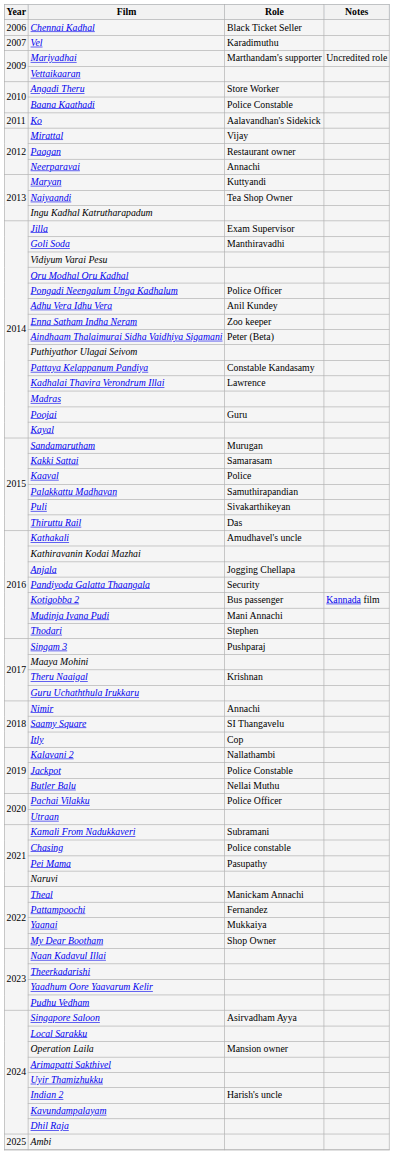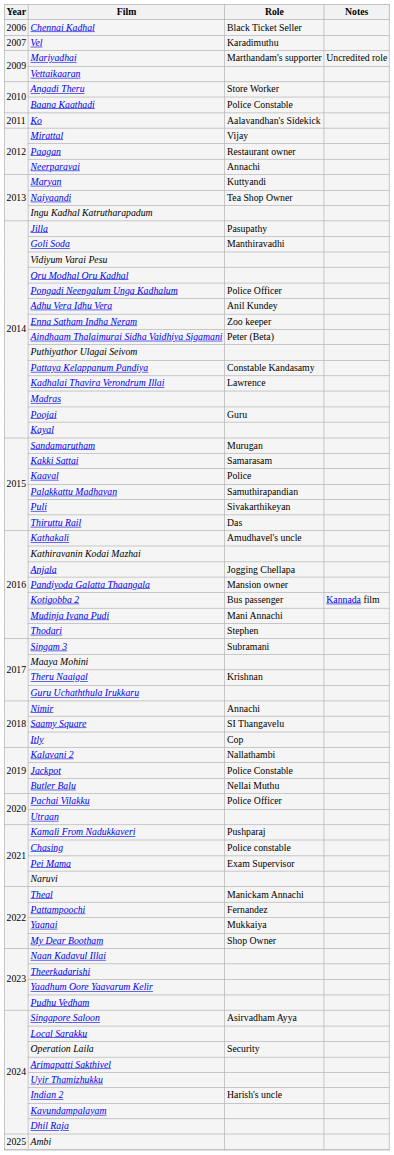 <table class="wikitable sortable" style="background:#f5f5f5;">
 <tr style="background:#B0C4DE;">
 <th>Year</th>
 <th>Film</th>
 <th>Role</th>
 <th class=unsortable>Notes</th>
 </tr>
 <tr>
 <td rowspan="1">2006</td>
 <td><em><a href='#'>Chennai Kadhal</a></em></td>
 <td>Black Ticket Seller</td>
 <td></td>
 </tr>
 <tr>
 <td>2007</td>
 <td><em><a href='#'>Vel</a></em></td>
 <td>Karadimuthu</td>
 <td></td>
 </tr>
 <tr>
 <td rowspan="2">2009</td>
 <td><em><a href='#'>Mariyadhai</a></em></td>
 <td>Marthandam's supporter</td>
 <td>Uncredited role</td>
 </tr>
 <tr>
 <td><em><a href='#'>Vettaikaaran</a></em></td>
 <td></td>
 <td></td>
 </tr>
 <tr>
 <td rowspan="2">2010</td>
 <td><em><a href='#'>Angadi Theru</a></em></td>
 <td>Store Worker</td>
 <td></td>
 </tr>
 <tr>
 <td><em><a href='#'>Baana Kaathadi</a></em></td>
 <td>Police Constable</td>
 <td></td>
 </tr>
 <tr>
 <td rowspan="1">2011</td>
 <td><em><a href='#'>Ko</a></em></td>
 <td>Aalavandhan's Sidekick</td>
 <td></td>
 </tr>
 <tr>
 <td rowspan="3">2012</td>
 <td><em><a href='#'>Mirattal</a></em></td>
 <td>Vijay</td>
 <td></td>
 </tr>
 <tr>
 <td><em><a href='#'>Paagan</a></em></td>
 <td>Restaurant owner</td>
 <td></td>
 </tr>
 <tr>
 <td><em><a href='#'>Neerparavai</a></em></td>
 <td>Annachi</td>
 <td></td>
 </tr>
 <tr>
 <td rowspan="3">2013</td>
 <td><em><a href='#'>Maryan</a></em></td>
 <td>Kuttyandi</td>
 <td></td>
 </tr>
 <tr>
 <td><em><a href='#'>Naiyaandi</a></em></td>
 <td>Tea Shop Owner</td>
 <td></td>
 </tr>
 <tr>
 <td><em>Ingu Kadhal Katrutharapadum</em></td>
 <td></td>
 <td></td>
 </tr>
 <tr>
 <td rowspan="14">2014</td>
 <td><em><a href='#'>Jilla</a></em></td>
-<td>Exam Supervisor</td>
+<td>Pasupathy</td>
 <td></td>
 </tr>
 <tr>
 <td><em><a href='#'>Goli Soda</a></em></td>
 <td>Manthiravadhi</td>
 <td></td>
 </tr>
 <tr>
 <td><em>Vidiyum Varai Pesu</em></td>
 <td></td>
 <td></td>
 </tr>
 <tr>
 <td><em><a href='#'>Oru Modhal Oru Kadhal</a></em></td>
 <td></td>
 <td></td>
 </tr>
 <tr>
 <td><em><a href='#'>Pongadi Neengalum Unga Kadhalum</a></em></td>
 <td>Police Officer</td>
 <td></td>
 </tr>
 <tr>
 <td><em><a href='#'>Adhu Vera Idhu Vera</a></em></td>
 <td>Anil Kundey</td>
 <td></td>
 </tr>
 <tr>
 <td><em><a href='#'>Enna Satham Indha Neram</a></em></td>
 <td>Zoo keeper</td>
 <td></td>
 </tr>
 <tr>
 <td><em><a href='#'>Aindhaam Thalaimurai Sidha Vaidhiya Sigamani</a></em></td>
 <td>Peter (Beta)</td>
 <td></td>
 </tr>
 <tr>
 <td><em>Puthiyathor Ulagai Seivom</em></td>
 <td></td>
 <td></td>
 </tr>
 <tr>
 <td><em><a href='#'>Pattaya Kelappanum Pandiya</a></em></td>
 <td>Constable Kandasamy</td>
 <td></td>
 </tr>
 <tr>
 <td><em><a href='#'>Kadhalai Thavira Verondrum Illai</a></em></td>
 <td>Lawrence</td>
 <td></td>
 </tr>
 <tr>
 <td><em><a href='#'>Madras</a></em></td>
 <td></td>
 <td></td>
 </tr>
 <tr>
 <td><em><a href='#'>Poojai</a></em></td>
 <td>Guru</td>
 <td></td>
 </tr>
 <tr>
 <td><em><a href='#'>Kayal</a></em></td>
 <td></td>
 <td></td>
 </tr>
 <tr>
 <td rowspan="6">2015</td>
 <td><em><a href='#'>Sandamarutham</a></em></td>
 <td>Murugan</td>
 <td></td>
 </tr>
 <tr>
 <td><em><a href='#'>Kakki Sattai</a></em></td>
 <td>Samarasam</td>
 <td></td>
 </tr>
 <tr>
 <td><em><a href='#'>Kaaval</a></em></td>
 <td>Police</td>
 <td></td>
 </tr>
 <tr>
 <td><em><a href='#'>Palakkattu Madhavan</a></em></td>
 <td>Samuthirapandian</td>
 <td></td>
 </tr>
 <tr>
 <td><em><a href='#'>Puli</a></em></td>
 <td>Sivakarthikeyan</td>
 <td></td>
 </tr>
 <tr>
 <td><em><a href='#'>Thiruttu Rail</a></em></td>
 <td>Das</td>
 <td></td>
 </tr>
 <tr>
 <td rowspan="7">2016</td>
 <td><em><a href='#'>Kathakali</a></em></td>
 <td>Amudhavel's uncle</td>
 <td></td>
 </tr>
 <tr>
 <td><em>Kathiravanin Kodai Mazhai</em></td>
 <td></td>
 <td></td>
 </tr>
 <tr>
 <td><em><a href='#'>Anjala</a></em></td>
 <td>Jogging Chellapa</td>
 <td></td>
 </tr>
 <tr>
 <td><em><a href='#'>Pandiyoda Galatta Thaangala</a></em></td>
-<td>Security</td>
+<td>Mansion owner</td>
 <td></td>
 </tr>
 <tr>
 <td><em><a href='#'>Kotigobba 2</a></em></td>
 <td>Bus passenger</td>
 <td><a href='#'>Kannada</a> film</td>
 </tr>
 <tr>
 <td><em><a href='#'>Mudinja Ivana Pudi</a></em></td>
 <td>Mani Annachi</td>
 <td></td>
 </tr>
 <tr>
 <td><em><a href='#'>Thodari</a></em></td>
 <td>Stephen</td>
 <td></td>
 </tr>
 <tr>
 <td rowspan="4">2017</td>
 <td><em><a href='#'>Singam 3</a></em></td>
-<td>Pushparaj</td>
+<td>Subramani</td>
 <td></td>
 </tr>
 <tr>
 <td><em>Maaya Mohini</em></td>
 <td></td>
 <td></td>
 </tr>
 <tr>
 <td><em><a href='#'>Theru Naaigal</a></em></td>
 <td>Krishnan</td>
 <td></td>
 </tr>
 <tr>
 <td><em><a href='#'>Guru Uchaththula Irukkaru</a></em></td>
 <td></td>
 <td></td>
 </tr>
 <tr>
 <td rowspan="3">2018</td>
 <td><em><a href='#'>Nimir</a></em></td>
 <td>Annachi</td>
 <td></td>
 </tr>
 <tr>
 <td><em><a href='#'>Saamy Square</a></em></td>
 <td>SI Thangavelu</td>
 <td></td>
 </tr>
 <tr>
 <td><em><a href='#'>Itly</a></em></td>
 <td>Cop</td>
 <td></td>
 </tr>
 <tr>
 <td rowspan="3">2019</td>
 <td><em><a href='#'>Kalavani 2</a></em></td>
 <td>Nallathambi</td>
 <td></td>
 </tr>
 <tr>
 <td><em><a href='#'>Jackpot</a></em></td>
 <td>Police Constable</td>
 <td></td>
 </tr>
 <tr>
 <td><em><a href='#'>Butler Balu</a></em></td>
 <td>Nellai Muthu</td>
 <td></td>
 </tr>
 <tr>
 <td rowspan="2">2020</td>
 <td><em><a href='#'>Pachai Vilakku</a></em></td>
 <td>Police Officer</td>
 <td></td>
 </tr>
 <tr>
 <td><em><a href='#'>Utraan</a></em></td>
 <td></td>
 <td></td>
 </tr>
 <tr>
 <td rowspan="4">2021</td>
 <td><em><a href='#'>Kamali From Nadukkaveri</a></em></td>
-<td>Subramani</td>
+<td>Pushparaj</td>
 <td></td>
 </tr>
 <tr>
 <td><em><a href='#'>Chasing</a></em></td>
 <td>Police constable</td>
 <td></td>
 </tr>
 <tr>
 <td><em><a href='#'>Pei Mama</a></em></td>
-<td>Pasupathy</td>
+<td>Exam Supervisor</td>
 <td></td>
 </tr>
 <tr>
 <td><em>Naruvi</em></td>
 <td></td>
 <td></td>
 </tr>
 <tr>
 <td rowspan="4">2022</td>
 <td><em><a href='#'>Theal</a></em></td>
 <td>Manickam Annachi</td>
 <td></td>
 </tr>
 <tr>
 <td><em><a href='#'>Pattampoochi</a></em></td>
 <td>Fernandez</td>
 <td></td>
 </tr>
 <tr>
 <td><em><a href='#'>Yaanai</a></em></td>
 <td>Mukkaiya</td>
 <td></td>
 </tr>
 <tr>
 <td><em><a href='#'>My Dear Bootham</a></em></td>
 <td>Shop Owner</td>
 <td></td>
 </tr>
 <tr>
 <td rowspan="4">2023</td>
 <td><em><a href='#'>Naan Kadavul Illai</a></em></td>
 <td></td>
 <td></td>
 </tr>
 <tr>
 <td><em><a href='#'>Theerkadarishi</a></em></td>
 <td></td>
 <td></td>
 </tr>
 <tr>
 <td><em><a href='#'>Yaadhum Oore Yaavarum Kelir</a></em></td>
 <td></td>
 <td></td>
 </tr>
 <tr>
 <td><em><a href='#'>Pudhu Vedham</a></em></td>
 <td></td>
 <td></td>
 </tr>
 <tr>
 <td rowspan="8">2024</td>
 <td><em><a href='#'>Singapore Saloon</a></em></td>
 <td>Asirvadham Ayya</td>
 <td></td>
 </tr>
 <tr>
 <td><em><a href='#'>Local Sarakku</a></em></td>
 <td></td>
 <td></td>
 </tr>
 <tr>
 <td><em>Operation Laila</em></td>
-<td>Mansion owner</td>
+<td>Security</td>
 <td></td>
 </tr>
 <tr>
 <td><em><a href='#'>Arimapatti Sakthivel</a></em></td>
 <td></td>
 <td></td>
 </tr>
 <tr>
 <td><em><a href='#'>Uyir Thamizhukku</a></em></td>
 <td></td>
 <td></td>
 </tr>
 <tr>
 <td><em><a href='#'>Indian 2</a></em></td>
 <td>Harish's uncle</td>
 <td></td>
 </tr>
 <tr>
 <td><em><a href='#'>Kavundampalayam</a></em></td>
 <td></td>
 <td></td>
 </tr>
 <tr>
 <td><em><a href='#'>Dhil Raja</a></em></td>
 <td></td>
 <td></td>
 </tr>
 <tr>
 <td rowspan="1">2025</td>
 <td><em>Ambi</em></td>
 <td></td>
 <td></td>
 </tr>
 <tr>
 </tr>
 </table>
